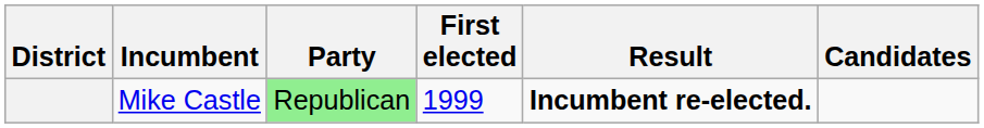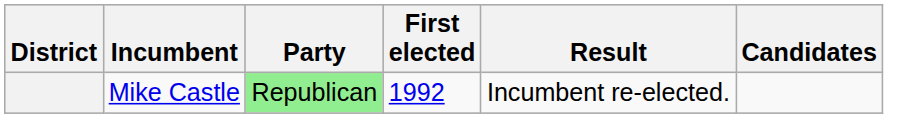 <table class=wikitable>
 <tr valign=bottom>
 <th>District</th>
 <th>Incumbent</th>
 <th>Party</th>
 <th>First<br>elected</th>
 <th>Result</th>
 <th>Candidates</th>
 </tr>
 <tr>
 <th></th>
 <td><a href='#'>Mike Castle</a></td>
 <td style="background: lightgreen;">Republican</td>
-<td><a href='#'>1999</a></td>
-<td><strong>Incumbent re-elected.</strong></td>
+<td><a href='#'>1992</a></td>
+<td>Incumbent re-elected.</td>
 <td nowrap></td>
 </tr>
 </table>
